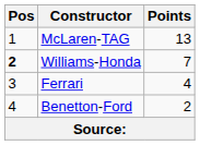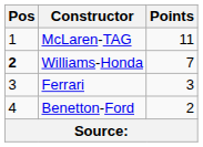 <table class="wikitable" style="font-size: 95%;">
 <tr>
 <th>Pos</th>
 <th>Constructor</th>
 <th>Points</th>
 </tr>
 <tr>
 <td>1</td>
 <td> <a href='#'>McLaren</a>-<a href='#'>TAG</a></td>
-<td align="right">13</td>
+<td align="right">11</td>
 </tr>
 <tr>
 <td><strong>2</strong></td>
 <td> <a href='#'>Williams</a>-<a href='#'>Honda</a></td>
 <td align="right">7</td>
 </tr>
 <tr>
 <td>3</td>
 <td> <a href='#'>Ferrari</a></td>
-<td align="right">4</td>
+<td align="right">3</td>
 </tr>
 <tr>
 <td>4</td>
 <td> <a href='#'>Benetton</a>-<a href='#'>Ford</a></td>
 <td align="right">2</td>
 </tr>
 <tr>
 <th colspan=4>Source: </th>
 </tr>
 </table>
